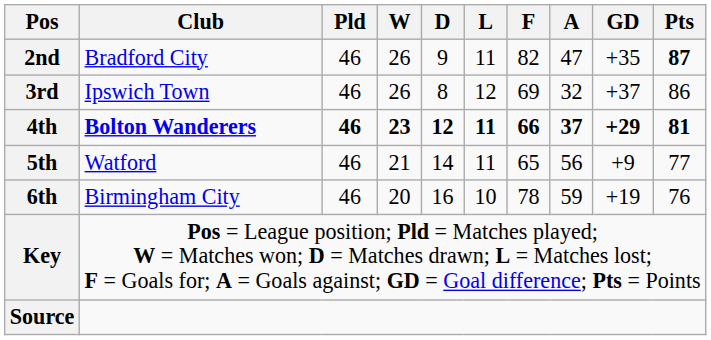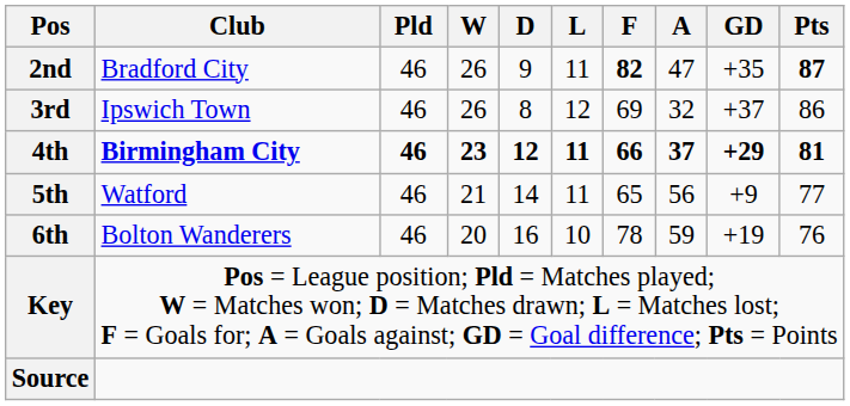 <table class="wikitable" style="text-align:center">
 <tr>
 <th scope="col">Pos</th>
 <th scope="col">Club</th>
 <th scope="col">Pld</th>
 <th scope="col">W</th>
 <th scope="col">D</th>
 <th scope="col">L</th>
 <th scope="col">F</th>
 <th scope="col">A</th>
 <th scope="col">GD</th>
 <th scope="col">Pts</th>
 </tr>
 <tr>
 <th scope="row">2nd</th>
 <td align="left"><a href='#'>Bradford City</a></td>
 <td>46</td>
 <td>26</td>
 <td>9</td>
 <td>11</td>
-<td>82</td>
+<td><strong>82</strong></td>
 <td>47</td>
 <td>+35</td>
 <td><strong>87</strong></td>
 </tr>
 <tr>
 <th scope="row">3rd</th>
 <td align="left"><a href='#'>Ipswich Town</a></td>
 <td>46</td>
 <td>26</td>
 <td>8</td>
 <td>12</td>
 <td>69</td>
 <td>32</td>
 <td>+37</td>
 <td>86</td>
 </tr>
 <tr style="font-weight:bold">
 <th scope="row">4th</th>
-<td align="left"><a href='#'>Bolton Wanderers</a></td>
+<td align="left"><a href='#'>Birmingham City</a></td>
 <td>46</td>
 <td>23</td>
 <td>12</td>
 <td>11</td>
 <td>66</td>
 <td>37</td>
 <td>+29</td>
 <td>81</td>
 </tr>
 <tr>
 <th scope="row">5th</th>
 <td align="left"><a href='#'>Watford</a></td>
 <td>46</td>
 <td>21</td>
 <td>14</td>
 <td>11</td>
 <td>65</td>
 <td>56</td>
 <td>+9</td>
 <td>77</td>
 </tr>
 <tr>
 <th scope="row">6th</th>
-<td align="left"><a href='#'>Birmingham City</a></td>
+<td align="left"><a href='#'>Bolton Wanderers</a></td>
 <td>46</td>
 <td>20</td>
 <td>16</td>
 <td>10</td>
 <td>78</td>
 <td>59</td>
 <td>+19</td>
 <td>76</td>
 </tr>
 <tr>
 <th scope="row">Key</th>
 <td colspan="9"><strong>Pos</strong> = League position; <strong>Pld</strong> = Matches played;<br><strong>W</strong> = Matches won; <strong>D</strong> = Matches drawn; <strong>L</strong> = Matches lost;<br><strong>F</strong> = Goals for; <strong>A</strong> = Goals against; <strong>GD</strong> = <a href='#'>Goal difference</a>; <strong>Pts</strong> = Points</td>
 </tr>
 <tr>
 <th scope="row">Source</th>
 <td colspan="9"></td>
 </tr>
 </table>
